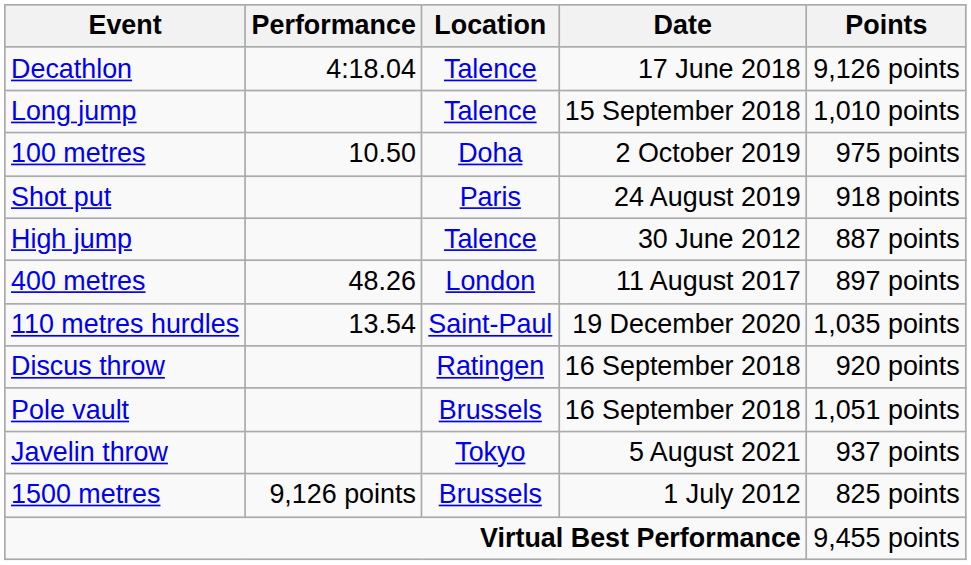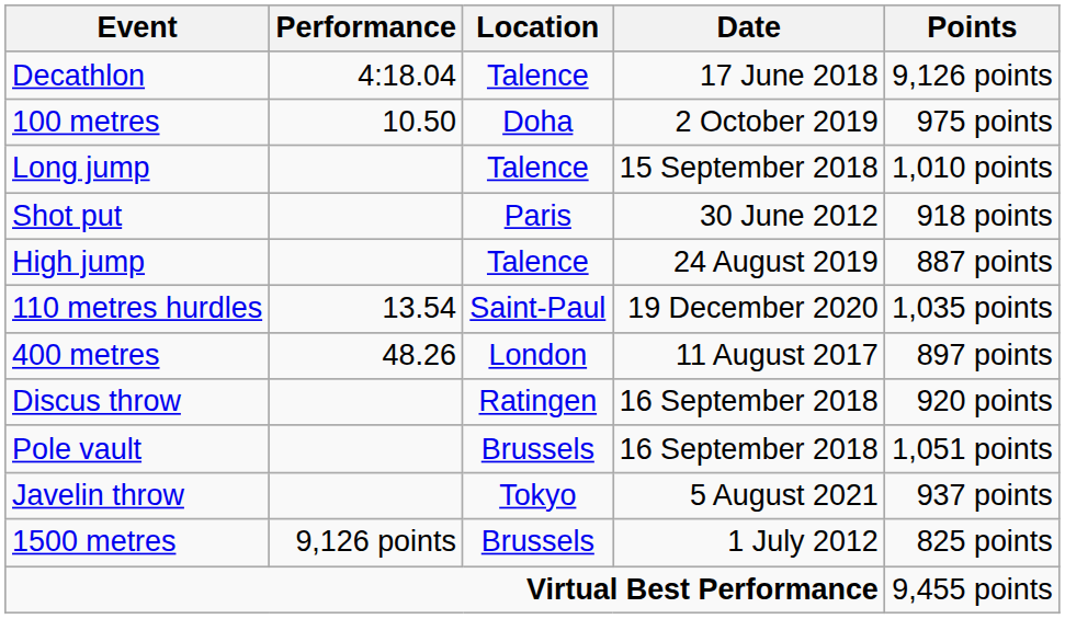 <table class="wikitable">
 <tr>
 <th>Event</th>
 <th>Performance</th>
 <th>Location</th>
 <th>Date</th>
 <th>Points</th>
 </tr>
 <tr>
 <td><a href='#'>Decathlon</a></td>
 <td align=right>4:18.04</td>
 <td align=center><a href='#'>Talence</a></td>
 <td align=right>17 June 2018</td>
 <td align=right>9,126 points</td>
 </tr>
 <tr>
+<td><a href='#'>100 metres</a></td>
+<td align=right>10.50</td>
+<td align=center><a href='#'>Doha</a></td>
+<td align=right>2 October 2019</td>
+<td align=right>975 points</td>
+</tr>
+<tr>
 <td><a href='#'>Long jump</a></td>
 <td align=right></td>
 <td align=center><a href='#'>Talence</a></td>
 <td align=right>15 September 2018</td>
 <td align=right>1,010 points</td>
 </tr>
 <tr>
-<td><a href='#'>100 metres</a></td>
-<td align=right>10.50</td>
-<td align=center><a href='#'>Doha</a></td>
-<td align=right>2 October 2019</td>
-<td align=right>975 points</td>
-</tr>
-<tr>
 <td><a href='#'>Shot put</a></td>
 <td align=right></td>
 <td align=center><a href='#'>Paris</a></td>
-<td align=right>24 August 2019</td>
+<td align=right>30 June 2012</td>
 <td align=right>918 points</td>
 </tr>
 <tr>
 <td><a href='#'>High jump</a></td>
 <td align=right></td>
 <td align=center><a href='#'>Talence</a></td>
-<td align=right>30 June 2012</td>
+<td align=right>24 August 2019</td>
 <td align=right>887 points</td>
+</tr>
+<tr>
+<td><a href='#'>110 metres hurdles</a></td>
+<td align=right>13.54</td>
+<td align=center><a href='#'>Saint-Paul</a></td>
+<td align=right>19 December 2020</td>
+<td align=right>1,035 points</td>
 </tr>
 <tr>
 <td><a href='#'>400 metres</a></td>
 <td align=right>48.26</td>
 <td align=center><a href='#'>London</a></td>
 <td align=right>11 August 2017</td>
 <td align=right>897 points</td>
-</tr>
-<tr>
-<td><a href='#'>110 metres hurdles</a></td>
-<td align=right>13.54</td>
-<td align=center><a href='#'>Saint-Paul</a></td>
-<td align=right>19 December 2020</td>
-<td align=right>1,035 points</td>
 </tr>
 <tr>
 <td><a href='#'>Discus throw</a></td>
 <td align=right></td>
 <td align=center><a href='#'>Ratingen</a></td>
 <td align=right>16 September 2018</td>
 <td align=right>920 points</td>
 </tr>
 <tr>
 <td><a href='#'>Pole vault</a></td>
 <td align=right></td>
 <td align=center><a href='#'>Brussels</a></td>
 <td align=right>16 September 2018</td>
 <td align=right>1,051 points</td>
 </tr>
 <tr>
 <td><a href='#'>Javelin throw</a></td>
 <td align=right></td>
 <td align=center><a href='#'>Tokyo</a></td>
 <td align=right>5 August 2021</td>
 <td align=right>937 points</td>
 </tr>
 <tr>
 <td><a href='#'>1500 metres</a></td>
 <td align="right">9,126 points</td>
 <td align=center><a href='#'>Brussels</a></td>
 <td align=right>1 July 2012</td>
 <td align=right>825 points</td>
 </tr>
 <tr>
 <td colspan=4 align=right><strong>Virtual Best Performance</strong></td>
 <td align=right>9,455 points</td>
 </tr>
 </table>
